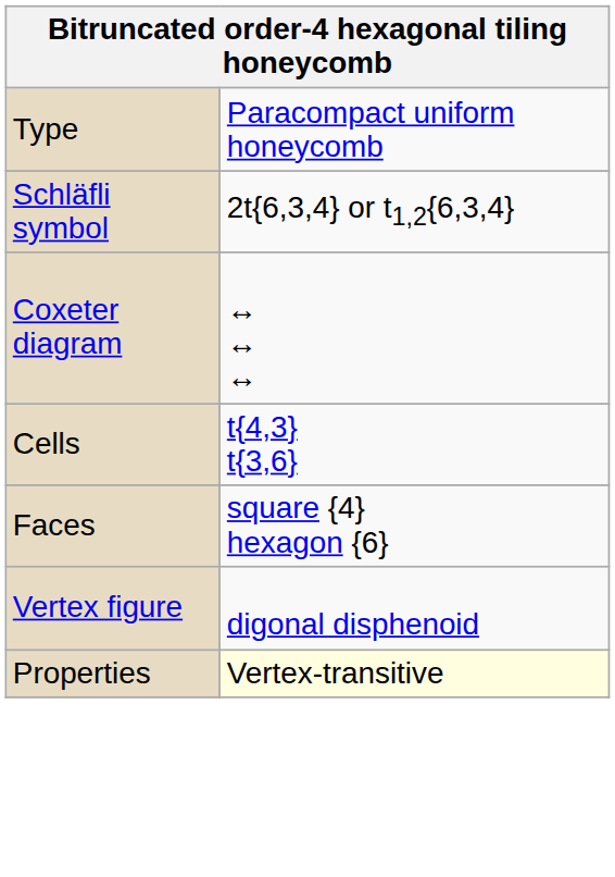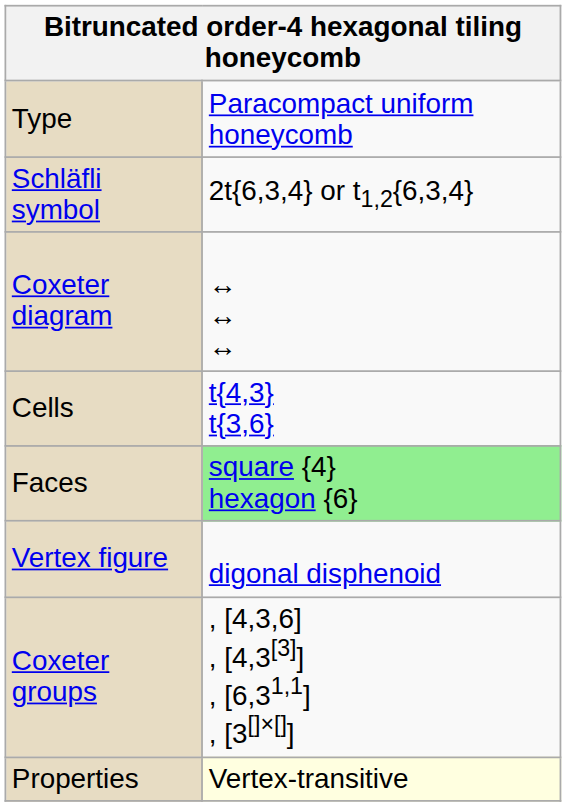 <table class="wikitable" align="right" style="margin-left:10px" width="320">
 <tr>
 <th bgcolor=#e7dcc3 colspan=2>Bitruncated order-4 hexagonal tiling honeycomb</th>
 </tr>
 <tr>
 <td bgcolor=#e7dcc3>Type</td>
 <td><a href='#'>Paracompact uniform honeycomb</a></td>
 </tr>
 <tr>
 <td bgcolor=#e7dcc3><a href='#'>Schläfli symbol</a></td>
 <td>2t{6,3,4} or t<sub>1,2</sub>{6,3,4}</td>
 </tr>
 <tr>
 <td bgcolor=#e7dcc3><a href='#'>Coxeter diagram</a></td>
 <td><br> ↔ <br> ↔ <br> ↔ </td>
 </tr>
 <tr>
 <td bgcolor=#e7dcc3>Cells</td>
 <td><a href='#'>t{4,3}</a> <br><a href='#'>t{3,6}</a> </td>
 </tr>
 <tr>
 <td bgcolor=#e7dcc3>Faces</td>
-<td><a href='#'>square</a> {4}<br><a href='#'>hexagon</a> {6}</td>
+<td style="background: lightgreen;"><a href='#'>square</a> {4}<br><a href='#'>hexagon</a> {6}</td>
 </tr>
 <tr>
 <td bgcolor=#e7dcc3><a href='#'>Vertex figure</a></td>
 <td><br><a href='#'>digonal disphenoid</a></td>
 </tr>
 <tr>
+<td bgcolor=#e7dcc3><a href='#'>Coxeter groups</a></td>
+<td>, [4,3,6]<br>, [4,3<sup>[3]</sup>]<br>, [6,3<sup>1,1</sup>]<br>, [3<sup>[]×[]</sup>]</td>
+</tr>
+<tr>
 <td bgcolor=#e7dcc3>Properties</td>
 <td style="background: lightyellow;">Vertex-transitive</td>
 </tr>
 </table>
